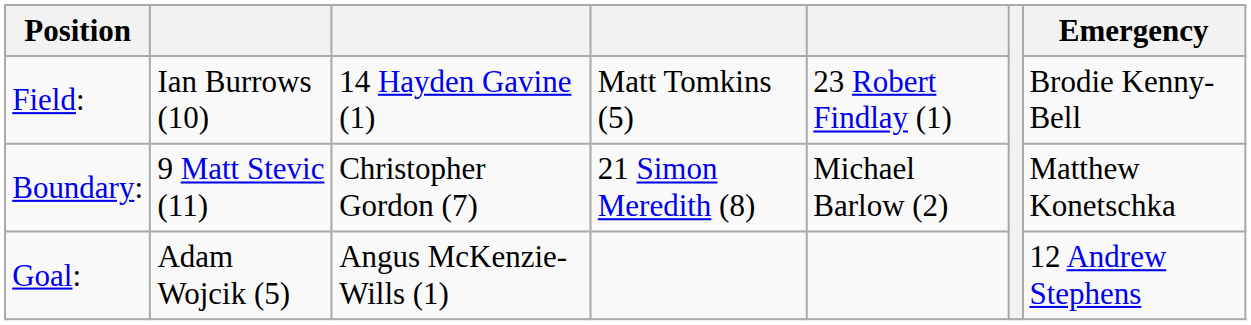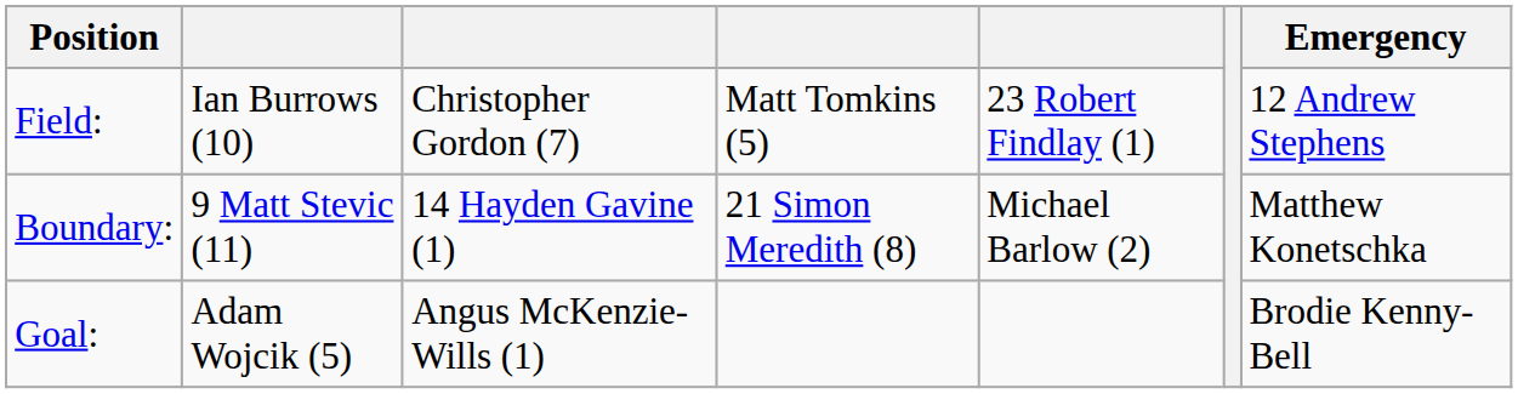 <table class="wikitable" style="font-size: 95%;">
 <tr>
 <th>Position</th>
 <th></th>
 <th></th>
 <th></th>
 <th></th>
 <th rowspan="4"></th>
 <th>Emergency</th>
 </tr>
 <tr>
 <td class="table-rh" ><a href='#'>Field</a>:</td>
 <td>Ian Burrows (10)</td>
-<td>14 <a href='#'>Hayden Gavine</a> (1)</td>
+<td>Christopher Gordon (7)</td>
 <td>Matt Tomkins (5)</td>
 <td>23 <a href='#'>Robert Findlay</a> (1)</td>
-<td>Brodie Kenny-Bell</td>
+<td>12 <a href='#'>Andrew Stephens</a></td>
 </tr>
 <tr>
 <td class="table-rh" ><a href='#'>Boundary</a>:</td>
 <td>9 <a href='#'>Matt Stevic</a> (11)</td>
-<td>Christopher Gordon (7)</td>
+<td>14 <a href='#'>Hayden Gavine</a> (1)</td>
 <td>21 <a href='#'>Simon Meredith</a> (8)</td>
 <td>Michael Barlow (2)</td>
 <td>Matthew Konetschka</td>
 </tr>
 <tr>
 <td class="table-rh" ><a href='#'>Goal</a>:</td>
 <td>Adam Wojcik (5)</td>
 <td>Angus McKenzie-Wills (1)</td>
 <td></td>
 <td></td>
-<td>12 <a href='#'>Andrew Stephens</a></td>
+<td>Brodie Kenny-Bell</td>
 </tr>
 </table>
